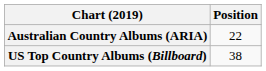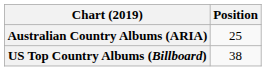 <table class="wikitable plainrowheaders" style="text-align:center">
 <tr>
 <th scope="col">Chart (2019)</th>
 <th scope="col">Position</th>
 </tr>
 <tr>
 <th scope="row">Australian Country Albums (ARIA)</th>
-<td>22</td>
+<td>25</td>
 </tr>
 <tr>
 <th scope="row">US Top Country Albums (<em>Billboard</em>)</th>
 <td>38</td>
 </tr>
 </table>
